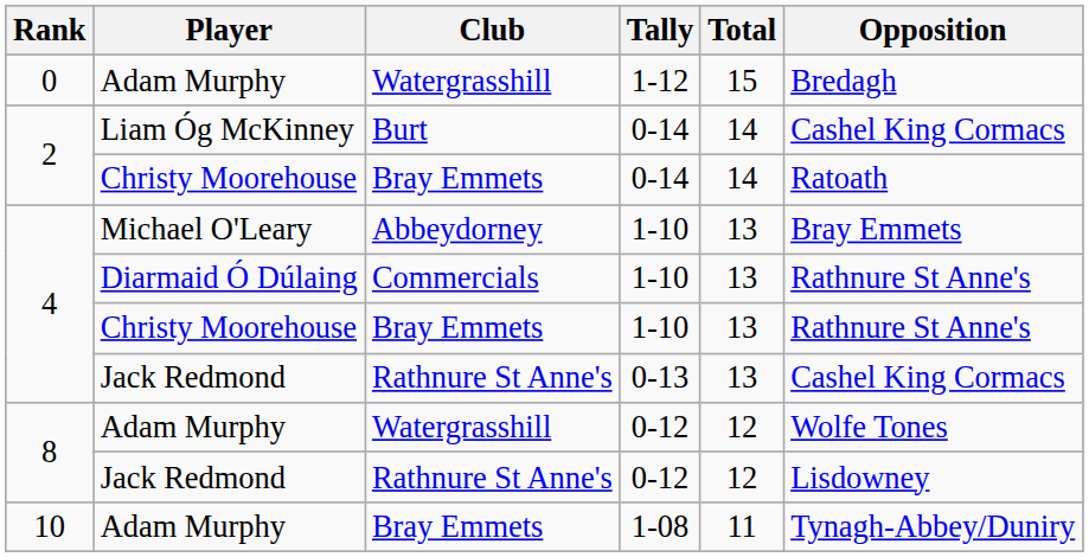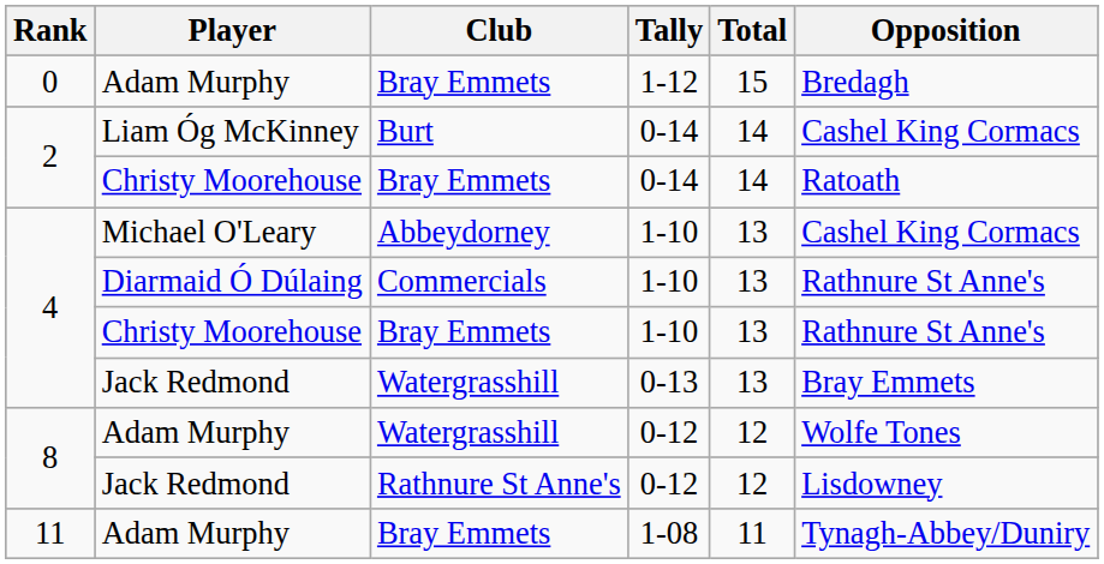 <table class="wikitable">
 <tr>
 <th>Rank</th>
 <th>Player</th>
 <th>Club</th>
 <th>Tally</th>
 <th>Total</th>
 <th>Opposition</th>
 </tr>
 <tr>
 <td rowspan="1" style="text-align:center;">0</td>
 <td>Adam Murphy</td>
-<td><a href='#'>Watergrasshill</a></td>
+<td><a href='#'>Bray Emmets</a></td>
 <td align=center>1-12</td>
 <td align=center>15</td>
 <td><a href='#'>Bredagh</a></td>
 </tr>
 <tr>
 <td rowspan="2" style="text-align:center;">2</td>
 <td>Liam Óg McKinney</td>
 <td><a href='#'>Burt</a></td>
 <td align=center>0-14</td>
 <td align=center>14</td>
 <td><a href='#'>Cashel King Cormacs</a></td>
 </tr>
 <tr>
 <td><a href='#'>Christy Moorehouse</a></td>
 <td><a href='#'>Bray Emmets</a></td>
 <td align=center>0-14</td>
 <td align=center>14</td>
 <td><a href='#'>Ratoath</a></td>
 </tr>
 <tr>
 <td rowspan="4" style="text-align:center;">4</td>
 <td>Michael O'Leary</td>
 <td><a href='#'>Abbeydorney</a></td>
 <td align=center>1-10</td>
 <td align=center>13</td>
-<td><a href='#'>Bray Emmets</a></td>
+<td><a href='#'>Cashel King Cormacs</a></td>
 </tr>
 <tr>
 <td><a href='#'>Diarmaid Ó Dúlaing</a></td>
 <td><a href='#'>Commercials</a></td>
 <td align=center>1-10</td>
 <td align=center>13</td>
 <td><a href='#'>Rathnure St Anne's</a></td>
 </tr>
 <tr>
 <td><a href='#'>Christy Moorehouse</a></td>
 <td><a href='#'>Bray Emmets</a></td>
 <td align=center>1-10</td>
 <td align=center>13</td>
 <td><a href='#'>Rathnure St Anne's</a></td>
 </tr>
 <tr>
 <td>Jack Redmond</td>
-<td><a href='#'>Rathnure St Anne's</a></td>
+<td><a href='#'>Watergrasshill</a></td>
 <td align=center>0-13</td>
 <td align=center>13</td>
-<td><a href='#'>Cashel King Cormacs</a></td>
+<td><a href='#'>Bray Emmets</a></td>
 </tr>
 <tr>
 <td rowspan="2" style="text-align:center;">8</td>
 <td>Adam Murphy</td>
 <td><a href='#'>Watergrasshill</a></td>
 <td align=center>0-12</td>
 <td align=center>12</td>
 <td><a href='#'>Wolfe Tones</a></td>
 </tr>
 <tr>
 <td>Jack Redmond</td>
 <td><a href='#'>Rathnure St Anne's</a></td>
 <td align=center>0-12</td>
 <td align=center>12</td>
 <td><a href='#'>Lisdowney</a></td>
 </tr>
 <tr>
-<td rowspan="1" style="text-align:center;">10</td>
+<td rowspan="1" style="text-align:center;">11</td>
 <td>Adam Murphy</td>
 <td><a href='#'>Bray Emmets</a></td>
 <td align=center>1-08</td>
 <td align=center>11</td>
 <td><a href='#'>Tynagh-Abbey/Duniry</a></td>
 </tr>
 </table>
